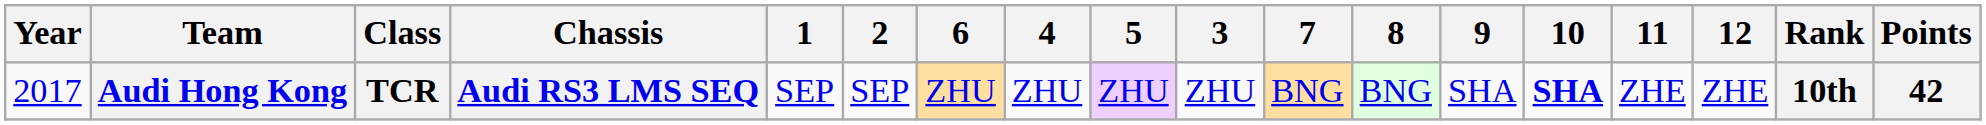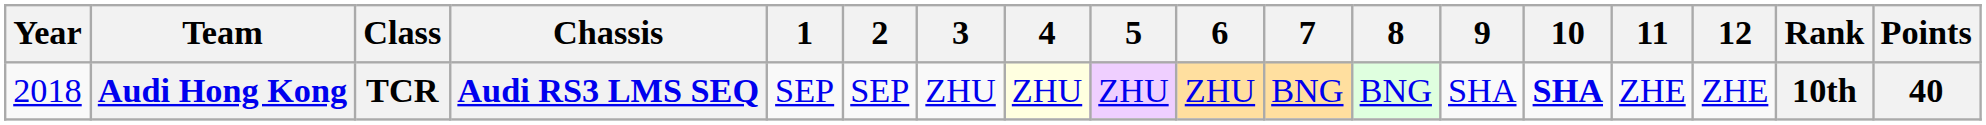 <table class="wikitable" style="text-align:center; font-size:90%">
 <tr>
 <th>Year</th>
 <th>Team</th>
 <th>Class</th>
 <th>Chassis</th>
 <th>1</th>
 <th>2</th>
-<th>6</th>
+<th>3</th>
 <th>4</th>
 <th>5</th>
-<th>3</th>
+<th>6</th>
 <th>7</th>
 <th>8</th>
 <th>9</th>
 <th>10</th>
 <th>11</th>
 <th>12</th>
 <th>Rank</th>
 <th>Points</th>
 </tr>
 <tr>
-<td><a href='#'>2017</a></td>
+<td><a href='#'>2018</a></td>
 <th><a href='#'>Audi Hong Kong</a></th>
 <th>TCR</th>
 <th><a href='#'>Audi RS3 LMS SEQ</a></th>
 <td><a href='#'>SEP</a></td>
 <td><a href='#'>SEP</a></td>
+<td><a href='#'>ZHU</a></td>
+<td style="background: lightyellow;"><a href='#'>ZHU</a></td>
+<td style="background:#efcfff;"><a href='#'>ZHU</a><br></td>
 <td style="background:#ffdf9f;"><a href='#'>ZHU</a><br></td>
-<td><a href='#'>ZHU</a></td>
-<td style="background:#efcfff;"><a href='#'>ZHU</a><br></td>
-<td><a href='#'>ZHU</a></td>
 <td style="background:#ffdf9f;"><a href='#'>BNG</a><br></td>
 <td style="background:#dfffdf;"><a href='#'>BNG</a><br></td>
 <td><a href='#'>SHA</a></td>
 <td><strong><a href='#'>SHA</a></strong></td>
 <td><a href='#'>ZHE</a></td>
 <td><a href='#'>ZHE</a></td>
 <th>10th</th>
-<th>42</th>
+<th>40</th>
 </tr>
 </table>
